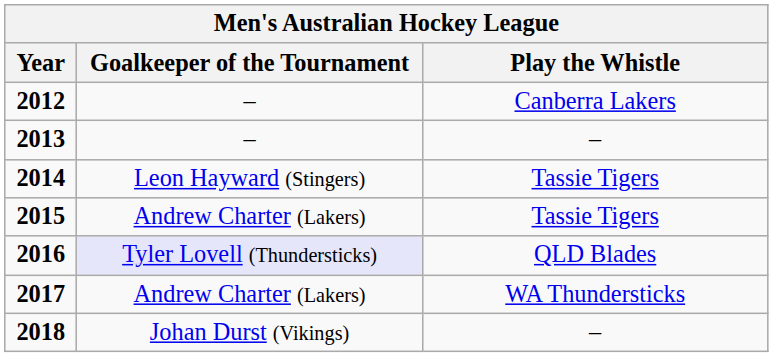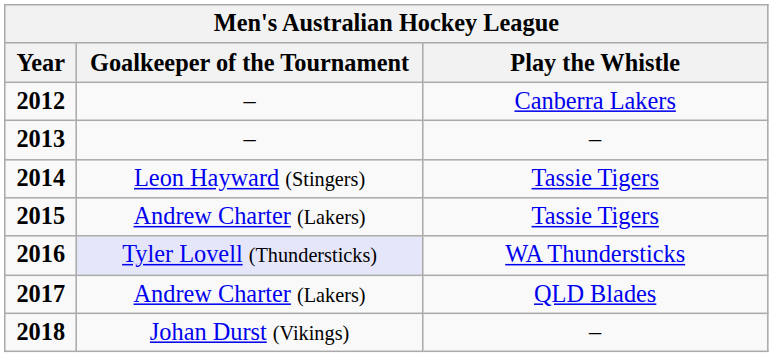 <table class="wikitable" style="text-align: center;">
 <tr>
 <th colspan=9><strong>Men's Australian Hockey League</strong></th>
 </tr>
 <tr>
 <th style="width: 40px;">Year</th>
 <th style="width: 220px;">Goalkeeper of the Tournament</th>
 <th style="width: 220px;">Play the Whistle</th>
 </tr>
 <tr>
 <td><strong>2012</strong></td>
 <td>–</td>
 <td><a href='#'>Canberra Lakers</a></td>
 </tr>
 <tr>
 <td><strong>2013</strong></td>
 <td>–</td>
 <td>–</td>
 </tr>
 <tr>
 <td><strong>2014</strong></td>
 <td><a href='#'>Leon Hayward</a> <small>(Stingers)</small></td>
 <td><a href='#'>Tassie Tigers</a></td>
 </tr>
 <tr>
 <td><strong>2015</strong></td>
 <td><a href='#'>Andrew Charter</a> <small>(Lakers)</small></td>
 <td><a href='#'>Tassie Tigers</a></td>
 </tr>
 <tr>
 <td><strong>2016</strong></td>
 <td style="background: lavender;"><a href='#'>Tyler Lovell</a> <small>(Thundersticks)</small></td>
-<td><a href='#'>QLD Blades</a></td>
+<td><a href='#'>WA Thundersticks</a></td>
 </tr>
 <tr>
 <td><strong>2017</strong></td>
 <td><a href='#'>Andrew Charter</a> <small>(Lakers)</small></td>
-<td><a href='#'>WA Thundersticks</a></td>
+<td><a href='#'>QLD Blades</a></td>
 </tr>
 <tr>
 <td><strong>2018</strong></td>
 <td><a href='#'>Johan Durst</a> <small>(Vikings)</small></td>
 <td>–</td>
 </tr>
 </table>
